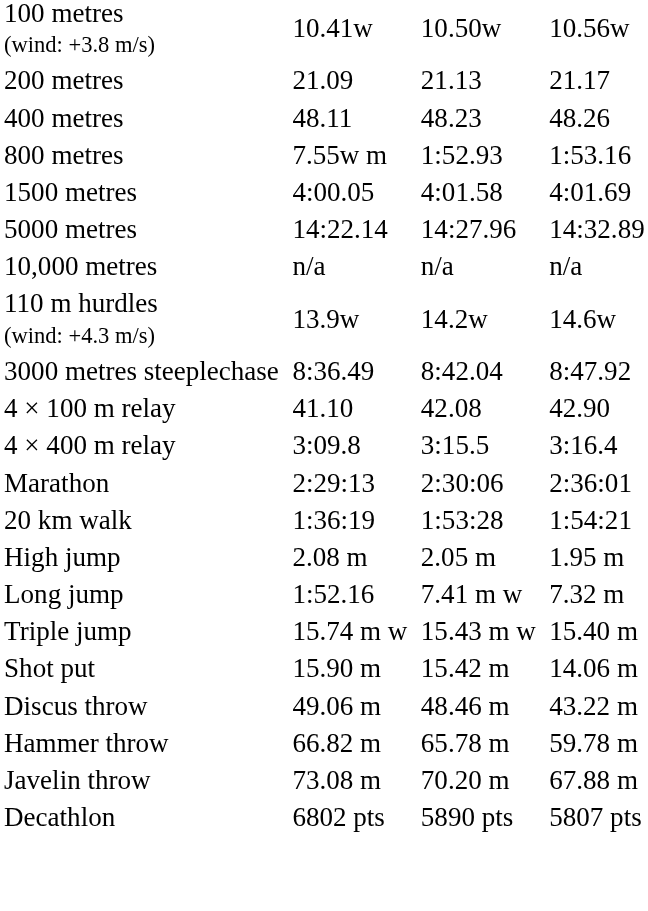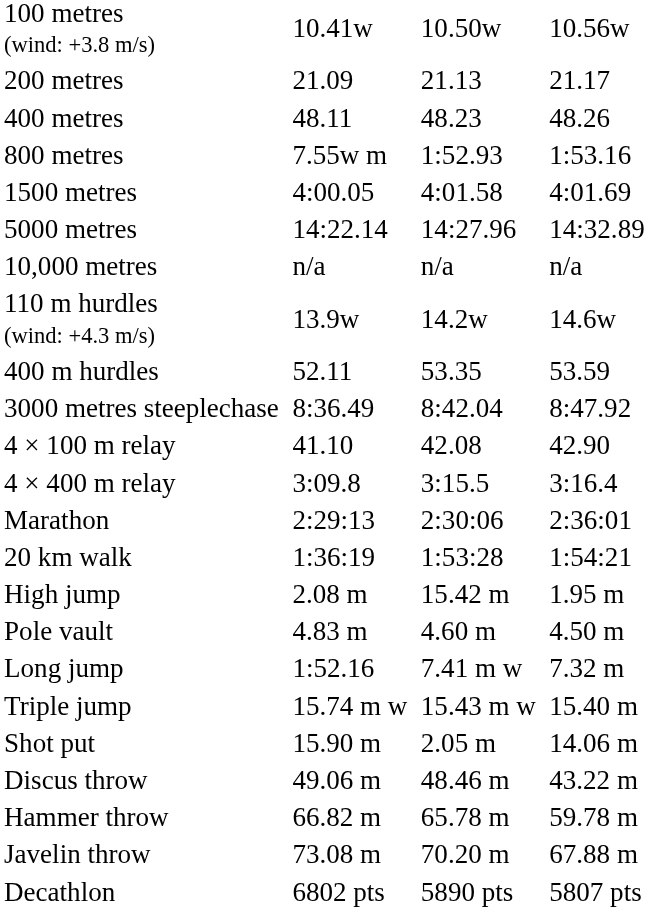 <table>
 <tr>
 <td>100 metres<br><small>(wind: +3.8 m/s)</small></td>
 <td></td>
 <td>10.41w</td>
 <td></td>
 <td>10.50w</td>
 <td></td>
 <td>10.56w</td>
 </tr>
 <tr>
 <td>200 metres</td>
 <td></td>
 <td>21.09</td>
 <td></td>
 <td>21.13</td>
 <td></td>
 <td>21.17</td>
 </tr>
 <tr>
 <td>400 metres</td>
 <td></td>
 <td>48.11</td>
 <td></td>
 <td>48.23</td>
 <td></td>
 <td>48.26</td>
 </tr>
 <tr>
 <td>800 metres</td>
 <td></td>
 <td>7.55w m</td>
 <td></td>
 <td>1:52.93</td>
 <td></td>
 <td>1:53.16</td>
 </tr>
 <tr>
 <td>1500 metres</td>
 <td></td>
 <td>4:00.05</td>
 <td></td>
 <td>4:01.58</td>
 <td></td>
 <td>4:01.69</td>
 </tr>
 <tr>
 <td>5000 metres</td>
 <td></td>
 <td>14:22.14</td>
 <td></td>
 <td>14:27.96</td>
 <td></td>
 <td>14:32.89</td>
 </tr>
 <tr>
 <td>10,000 metres</td>
 <td></td>
 <td>n/a</td>
 <td></td>
 <td>n/a</td>
 <td></td>
 <td>n/a</td>
 </tr>
 <tr>
 <td>110 m hurdles<br><small>(wind: +4.3 m/s)</small></td>
 <td></td>
 <td>13.9w</td>
 <td></td>
 <td>14.2w</td>
 <td></td>
 <td>14.6w</td>
 </tr>
 <tr>
+<td>400 m hurdles</td>
+<td></td>
+<td>52.11</td>
+<td></td>
+<td>53.35</td>
+<td></td>
+<td>53.59</td>
+</tr>
+<tr>
 <td>3000 metres steeplechase</td>
 <td></td>
 <td>8:36.49</td>
 <td></td>
 <td>8:42.04</td>
 <td></td>
 <td>8:47.92</td>
 </tr>
 <tr>
 <td>4 × 100 m relay</td>
 <td></td>
 <td>41.10</td>
 <td></td>
 <td>42.08</td>
 <td></td>
 <td>42.90</td>
 </tr>
 <tr>
 <td>4 × 400 m relay</td>
 <td></td>
 <td>3:09.8</td>
 <td></td>
 <td>3:15.5</td>
 <td></td>
 <td>3:16.4</td>
 </tr>
 <tr>
 <td>Marathon</td>
 <td></td>
 <td>2:29:13</td>
 <td></td>
 <td>2:30:06</td>
 <td></td>
 <td>2:36:01</td>
 </tr>
 <tr>
 <td>20 km walk</td>
 <td></td>
 <td>1:36:19</td>
 <td></td>
 <td>1:53:28</td>
 <td></td>
 <td>1:54:21</td>
 </tr>
 <tr>
 <td>High jump</td>
 <td></td>
 <td>2.08 m</td>
 <td></td>
-<td>2.05 m</td>
+<td>15.42 m</td>
 <td></td>
 <td>1.95 m</td>
+</tr>
+<tr>
+<td>Pole vault</td>
+<td></td>
+<td>4.83 m</td>
+<td></td>
+<td>4.60 m</td>
+<td></td>
+<td>4.50 m</td>
 </tr>
 <tr>
 <td>Long jump</td>
 <td></td>
 <td>1:52.16</td>
 <td></td>
 <td>7.41 m w</td>
 <td></td>
 <td>7.32 m</td>
 </tr>
 <tr>
 <td>Triple jump</td>
 <td></td>
 <td>15.74 m w</td>
 <td></td>
 <td>15.43 m w</td>
 <td></td>
 <td>15.40 m</td>
 </tr>
 <tr>
 <td>Shot put</td>
 <td></td>
 <td>15.90 m</td>
 <td></td>
-<td>15.42 m</td>
+<td>2.05 m</td>
 <td></td>
 <td>14.06 m</td>
 </tr>
 <tr>
 <td>Discus throw</td>
 <td></td>
 <td>49.06 m</td>
 <td></td>
 <td>48.46 m</td>
 <td></td>
 <td>43.22 m</td>
 </tr>
 <tr>
 <td>Hammer throw</td>
 <td></td>
 <td>66.82 m</td>
 <td></td>
 <td>65.78 m</td>
 <td></td>
 <td>59.78 m</td>
 </tr>
 <tr>
 <td>Javelin throw</td>
 <td></td>
 <td>73.08 m</td>
 <td></td>
 <td>70.20 m</td>
 <td></td>
 <td>67.88 m</td>
 </tr>
 <tr>
 <td>Decathlon</td>
 <td></td>
 <td>6802 pts</td>
 <td></td>
 <td>5890 pts</td>
 <td></td>
 <td>5807 pts</td>
 </tr>
 </table>
